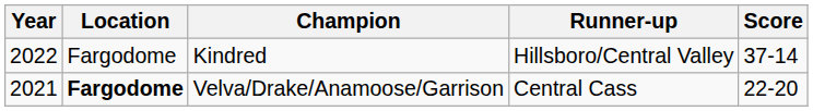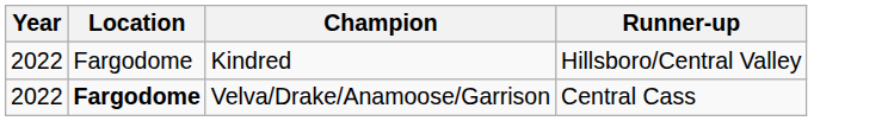 <table class="wikitable">
 <tr>
 <th>Year</th>
 <th>Location</th>
 <th>Champion</th>
 <th>Runner-up</th>
-<th>Score</th>
 </tr>
 <tr>
 <td>2022</td>
 <td>Fargodome</td>
 <td>Kindred</td>
 <td>Hillsboro/Central Valley</td>
-<td>37-14</td>
 </tr>
 <tr>
-<td>2021</td>
+<td>2022</td>
 <td><strong>Fargodome</strong></td>
 <td>Velva/Drake/Anamoose/Garrison</td>
 <td>Central Cass</td>
-<td>22-20</td>
 </tr>
 </table>
